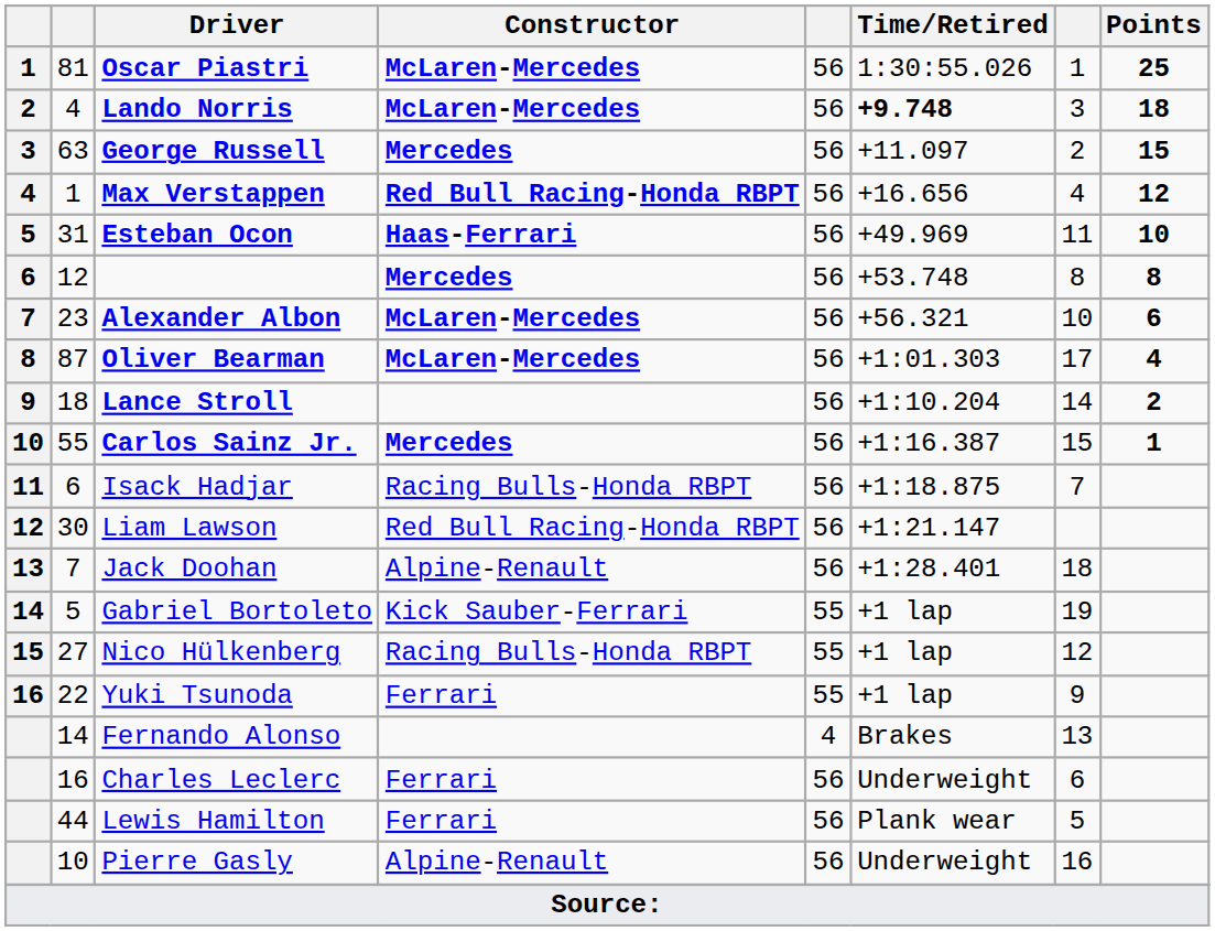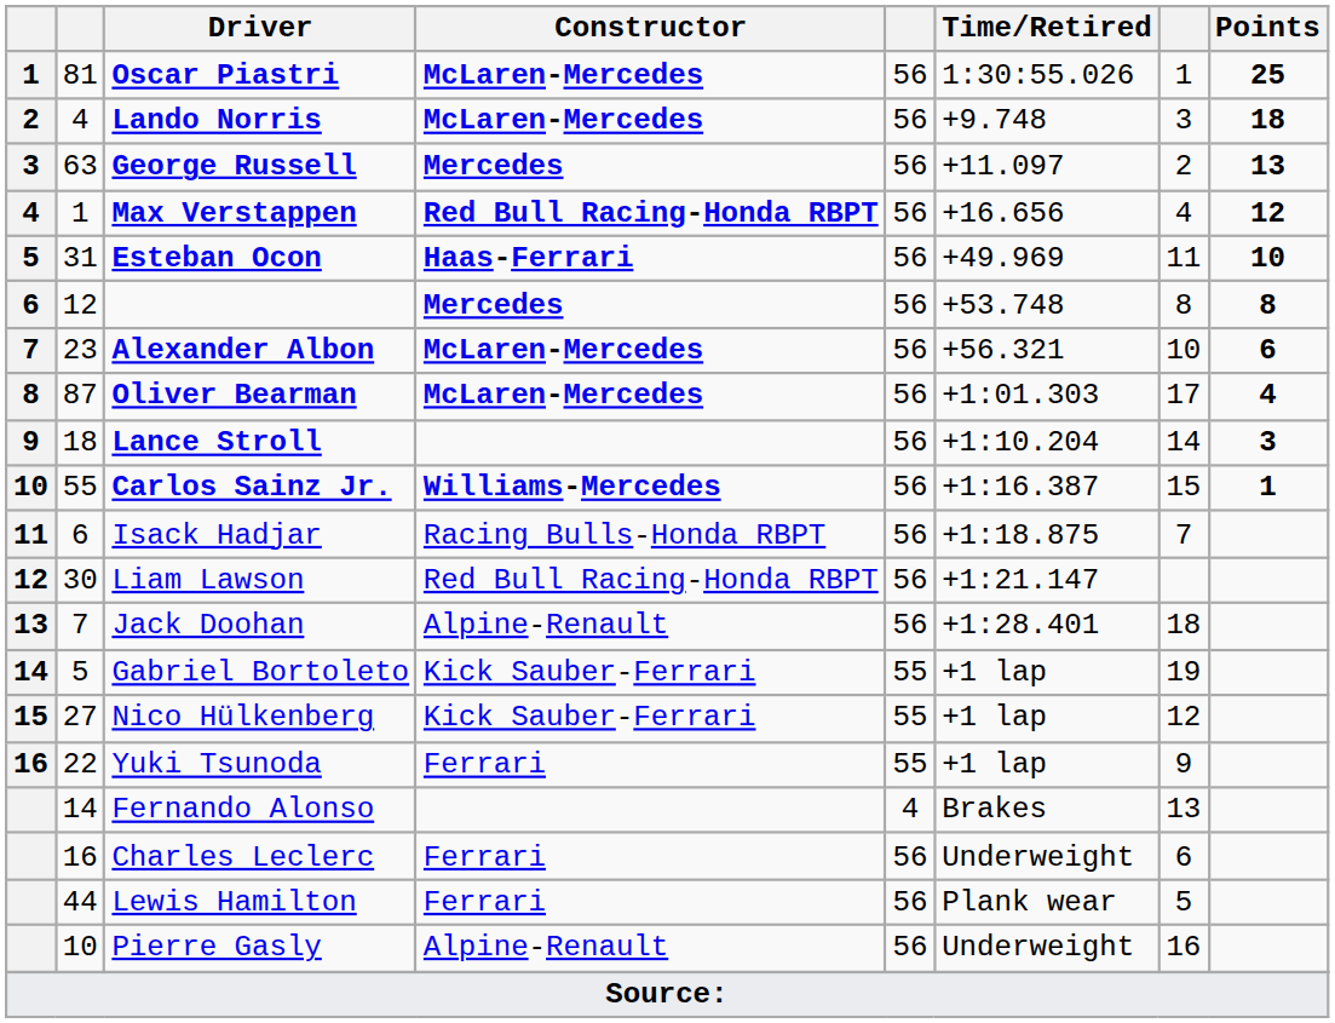 <table class="wikitable sortable" style="font-size: 85%;">
 <tr>
 <th scope="col"></th>
 <th scope="col"></th>
 <th scope="col">Driver</th>
 <th scope="col">Constructor</th>
 <th class="unsortable" scope="col"></th>
 <th class="unsortable" scope="col">Time/Retired</th>
 <th scope="col"></th>
 <th scope="col">Points</th>
 </tr>
 <tr>
 <th scope="row">1</th>
 <td align="center">81</td>
 <td data-sort-value="pia"> <strong><a href='#'>Oscar Piastri</a></strong></td>
 <td><strong><a href='#'>McLaren</a>-<a href='#'>Mercedes</a></strong></td>
 <td align="center">56</td>
 <td>1:30:55.026</td>
 <td align="center">1</td>
 <td align="center"><strong>25</strong></td>
 </tr>
 <tr>
 <th scope="row">2</th>
 <td align="center">4</td>
 <td data-sort-value="nor"> <strong><a href='#'>Lando Norris</a></strong></td>
 <td><strong><a href='#'>McLaren</a>-<a href='#'>Mercedes</a></strong></td>
 <td align="center">56</td>
-<td><strong>+9.748</strong></td>
+<td>+9.748</td>
 <td align="center">3</td>
 <td align="center"><strong>18</strong></td>
 </tr>
 <tr>
 <th scope="row">3</th>
 <td align="center">63</td>
 <td data-sort-value="rus"> <strong><a href='#'>George Russell</a></strong></td>
 <td><strong><a href='#'>Mercedes</a></strong></td>
 <td align="center">56</td>
 <td>+11.097</td>
 <td align="center">2</td>
-<td align="center"><strong>15</strong></td>
+<td align="center"><strong>13</strong></td>
 </tr>
 <tr>
 <th scope="row">4</th>
 <td align="center">1</td>
 <td data-sort-value="ver"> <strong><a href='#'>Max Verstappen</a></strong></td>
 <td><strong><a href='#'>Red Bull Racing</a>-<a href='#'>Honda RBPT</a></strong></td>
 <td align="center">56</td>
 <td>+16.656</td>
 <td align="center">4</td>
 <td align="center"><strong>12</strong></td>
 </tr>
 <tr>
 <th scope="row">5</th>
 <td align="center">31</td>
 <td data-sort-value="oco"> <strong><a href='#'>Esteban Ocon</a></strong></td>
 <td><strong><a href='#'>Haas</a>-<a href='#'>Ferrari</a></strong></td>
 <td align="center">56</td>
 <td>+49.969</td>
 <td align="center">11</td>
 <td align="center"><strong>10</strong></td>
 </tr>
 <tr>
 <th scope="row">6</th>
 <td align="center">12</td>
 <td data-sort-value="ant"></td>
 <td><strong><a href='#'>Mercedes</a></strong></td>
 <td align="center">56</td>
 <td>+53.748</td>
 <td align="center">8</td>
 <td align="center"><strong>8</strong></td>
 </tr>
 <tr>
 <th scope="row">7</th>
 <td align="center">23</td>
 <td data-sort-value="alb"> <strong><a href='#'>Alexander Albon</a></strong></td>
 <td><strong><a href='#'>McLaren</a>-<a href='#'>Mercedes</a></strong></td>
 <td align="center">56</td>
 <td>+56.321</td>
 <td align="center">10</td>
 <td align="center"><strong>6</strong></td>
 </tr>
 <tr>
 <th scope="row">8</th>
 <td align="center">87</td>
 <td data-sort-value="bea"> <strong><a href='#'>Oliver Bearman</a></strong></td>
 <td><strong><a href='#'>McLaren</a>-<a href='#'>Mercedes</a></strong></td>
 <td align="center">56</td>
 <td>+1:01.303</td>
 <td align="center">17</td>
 <td align="center"><strong>4</strong></td>
 </tr>
 <tr>
 <th scope="row">9</th>
 <td align="center">18</td>
 <td data-sort-value="str"><strong> <a href='#'>Lance Stroll</a></strong></td>
 <td><strong></strong></td>
 <td align="center">56</td>
 <td>+1:10.204</td>
 <td align="center">14</td>
-<td align="center"><strong>2</strong></td>
+<td align="center"><strong>3</strong></td>
 </tr>
 <tr>
 <th scope="row">10</th>
 <td align="center">55</td>
 <td data-sort-value="sai"><strong> <a href='#'>Carlos Sainz Jr.</a></strong></td>
-<td><strong><a href='#'>Mercedes</a></strong></td>
+<td><strong><a href='#'>Williams</a>-<a href='#'>Mercedes</a></strong></td>
 <td align="center">56</td>
 <td>+1:16.387</td>
 <td align="center">15</td>
 <td align="center"><strong>1</strong></td>
 </tr>
 <tr>
 <th scope="row">11</th>
 <td align="center">6</td>
 <td data-sort-value="had"> <a href='#'>Isack Hadjar</a></td>
 <td><a href='#'>Racing Bulls</a>-<a href='#'>Honda RBPT</a></td>
 <td align="center">56</td>
 <td>+1:18.875</td>
 <td align="center">7</td>
 <td align="center"></td>
 </tr>
 <tr>
 <th scope="row">12</th>
 <td align="center">30</td>
 <td data-sort-value="law"> <a href='#'>Liam Lawson</a></td>
 <td><a href='#'>Red Bull Racing</a>-<a href='#'>Honda RBPT</a></td>
 <td align="center">56</td>
 <td>+1:21.147</td>
 <td align="center" data-sort-value="21"></td>
 <td align="center"></td>
 </tr>
 <tr>
 <th scope="row">13</th>
 <td align="center">7</td>
 <td data-sort-value="doo"> <a href='#'>Jack Doohan</a></td>
 <td><a href='#'>Alpine</a>-<a href='#'>Renault</a></td>
 <td align="center">56</td>
 <td>+1:28.401</td>
 <td align="center">18</td>
 <td align="center"></td>
 </tr>
 <tr>
 <th scope="row">14</th>
 <td align="center">5</td>
 <td data-sort-value="bor"> <a href='#'>Gabriel Bortoleto</a></td>
 <td><a href='#'>Kick Sauber</a>-<a href='#'>Ferrari</a></td>
 <td align="center">55</td>
 <td>+1 lap</td>
 <td align="center">19</td>
 <td align="center"></td>
 </tr>
 <tr>
 <th scope="row">15</th>
 <td align="center">27</td>
 <td data-sort-value="hul"> <a href='#'>Nico Hülkenberg</a></td>
-<td><a href='#'>Racing Bulls</a>-<a href='#'>Honda RBPT</a></td>
+<td><a href='#'>Kick Sauber</a>-<a href='#'>Ferrari</a></td>
 <td align="center">55</td>
 <td>+1 lap</td>
 <td align="center">12</td>
 <td align="center"></td>
 </tr>
 <tr>
 <th scope="row">16</th>
 <td align="center">22</td>
 <td data-sort-value="tsu"> <a href='#'>Yuki Tsunoda</a></td>
 <td><a href='#'>Ferrari</a></td>
 <td align="center">55</td>
 <td>+1 lap</td>
 <td align="center">9</td>
 <td></td>
 </tr>
 <tr>
 <th data-sort-value="20"></th>
 <td align="center">14</td>
 <td data-sort-value="alo"> <a href='#'>Fernando Alonso</a></td>
 <td></td>
 <td align="center">4</td>
 <td>Brakes</td>
 <td align="center">13</td>
 <td></td>
 </tr>
 <tr>
 <th scope="row" data-sort-value="20"></th>
 <td align="center">16</td>
 <td data-sort-value="lec"> <a href='#'>Charles Leclerc</a></td>
 <td><a href='#'>Ferrari</a></td>
 <td align="center">56</td>
 <td>Underweight</td>
 <td align="center">6</td>
 <td align="center"></td>
 </tr>
 <tr>
 <th scope="row" data-sort-value="20"></th>
 <td align="center">44</td>
 <td data-sort-value="ham"> <a href='#'>Lewis Hamilton</a></td>
 <td><a href='#'>Ferrari</a></td>
 <td align="center">56</td>
 <td>Plank wear</td>
 <td align="center">5</td>
 <td align="center"></td>
 </tr>
 <tr>
 <th scope="row" data-sort-value="20"></th>
 <td align="center">10</td>
 <td data-sort-value="gas"> <a href='#'>Pierre Gasly</a></td>
 <td><a href='#'>Alpine</a>-<a href='#'>Renault</a></td>
 <td align="center">56</td>
 <td>Underweight</td>
 <td align="center">16</td>
 <td align="center"></td>
 </tr>
 <tr class="sortbottom">
 </tr>
 <tr>
 <td colspan="8" style="background-color:#eaecf0;text-align:center"><strong>Source:</strong></td>
 </tr>
 </table>
